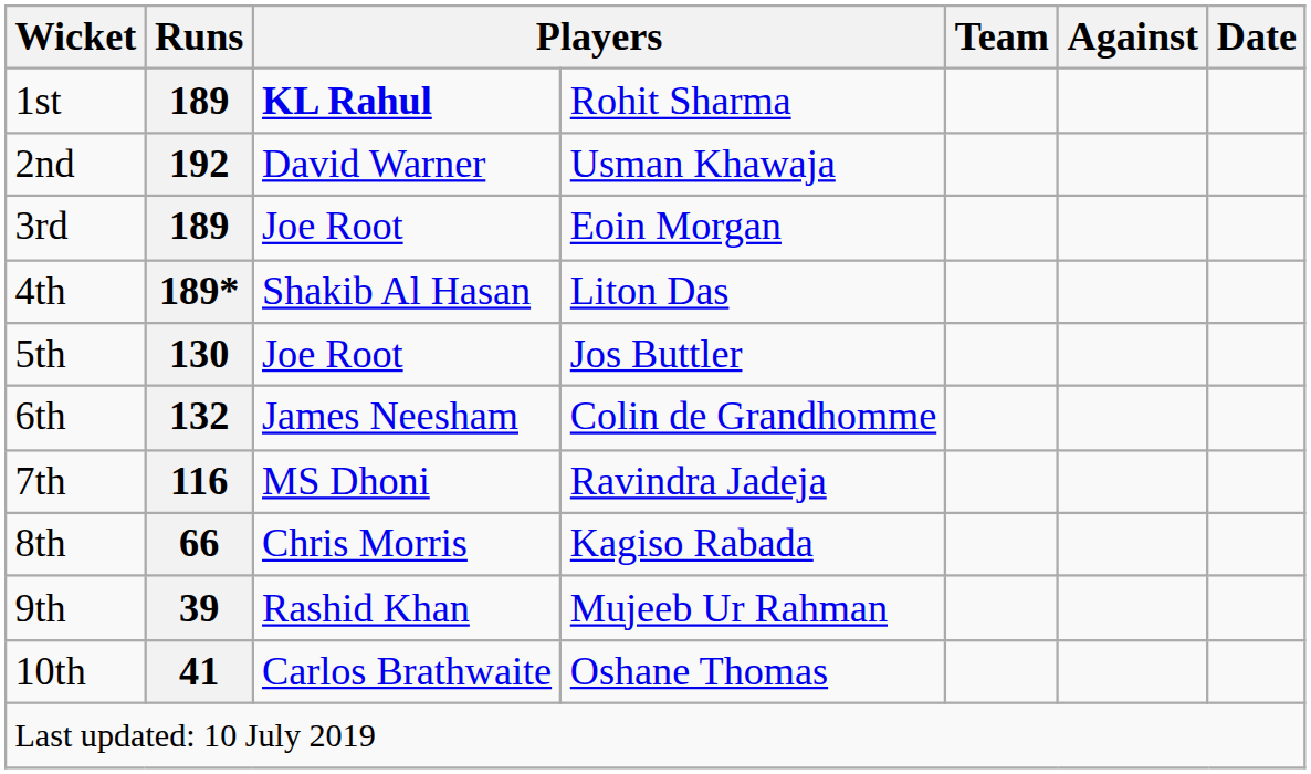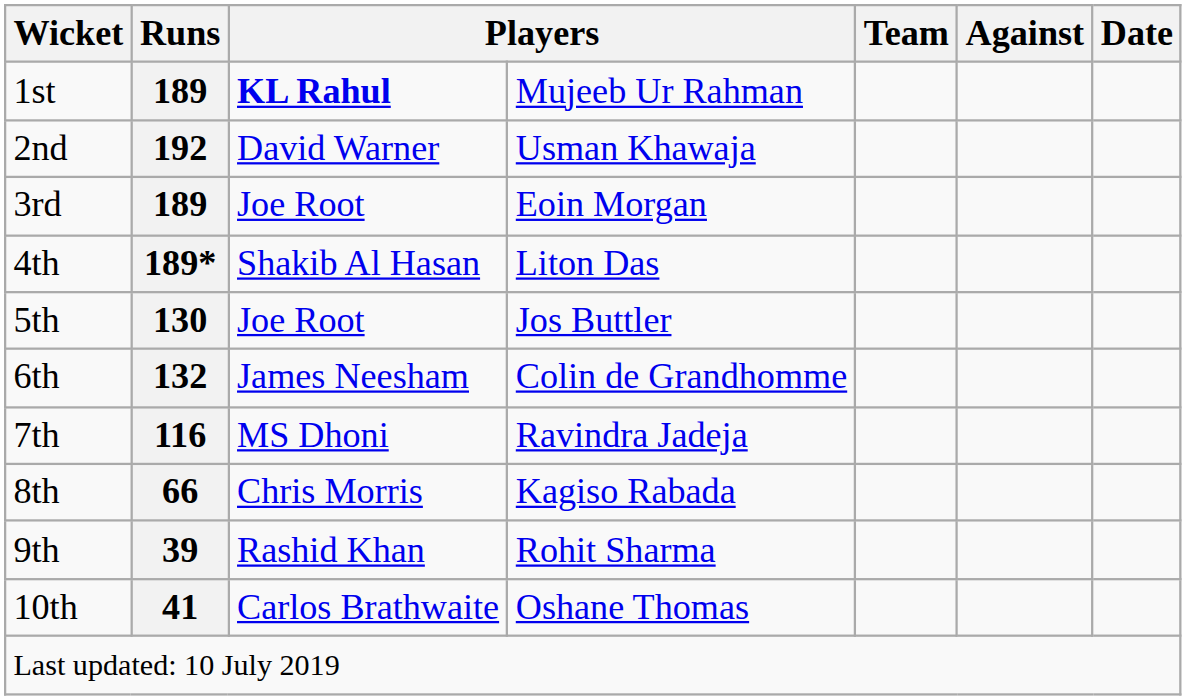 <table class="wikitable sortables="unsortable">
 <tr>
 <th>Wicket</th>
 <th>Runs</th>
 <th colspan=2>Players</th>
 <th>Team</th>
 <th>Against</th>
 <th>Date</th>
 </tr>
 <tr>
 <td>1st</td>
 <th>189</th>
 <td><strong><a href='#'>KL Rahul</a></strong></td>
-<td><a href='#'>Rohit Sharma</a></td>
+<td><a href='#'>Mujeeb Ur Rahman</a></td>
 <td></td>
 <td></td>
 <td></td>
 </tr>
 <tr>
 <td>2nd</td>
 <th>192</th>
 <td><a href='#'>David Warner</a></td>
 <td><a href='#'>Usman Khawaja</a></td>
 <td></td>
 <td></td>
 <td></td>
 </tr>
 <tr>
 <td>3rd</td>
 <th>189</th>
 <td><a href='#'>Joe Root</a></td>
 <td><a href='#'>Eoin Morgan</a></td>
 <td></td>
 <td></td>
 <td></td>
 </tr>
 <tr>
 <td>4th</td>
 <th>189*</th>
 <td><a href='#'>Shakib Al Hasan</a></td>
 <td><a href='#'>Liton Das</a></td>
 <td></td>
 <td></td>
 <td></td>
 </tr>
 <tr>
 <td>5th</td>
 <th>130</th>
 <td><a href='#'>Joe Root</a></td>
 <td><a href='#'>Jos Buttler</a></td>
 <td></td>
 <td></td>
 <td></td>
 </tr>
 <tr>
 <td>6th</td>
 <th>132</th>
 <td><a href='#'>James Neesham</a></td>
 <td><a href='#'>Colin de Grandhomme</a></td>
 <td></td>
 <td></td>
 <td></td>
 </tr>
 <tr>
 <td>7th</td>
 <th>116</th>
 <td><a href='#'>MS Dhoni</a></td>
 <td><a href='#'>Ravindra Jadeja</a></td>
 <td></td>
 <td></td>
 <td></td>
 </tr>
 <tr>
 <td>8th</td>
 <th>66</th>
 <td><a href='#'>Chris Morris</a></td>
 <td><a href='#'>Kagiso Rabada</a></td>
 <td></td>
 <td></td>
 <td></td>
 </tr>
 <tr>
 <td>9th</td>
 <th>39</th>
 <td><a href='#'>Rashid Khan</a></td>
-<td><a href='#'>Mujeeb Ur Rahman</a></td>
+<td><a href='#'>Rohit Sharma</a></td>
 <td></td>
 <td></td>
 <td></td>
 </tr>
 <tr>
 <td>10th</td>
 <th>41</th>
 <td><a href='#'>Carlos Brathwaite</a></td>
 <td><a href='#'>Oshane Thomas</a></td>
 <td></td>
 <td></td>
 <td></td>
 </tr>
 <tr class = "sortbottom">
 <td colspan="7"><small>Last updated: 10 July 2019</small></td>
 </tr>
 </table>
